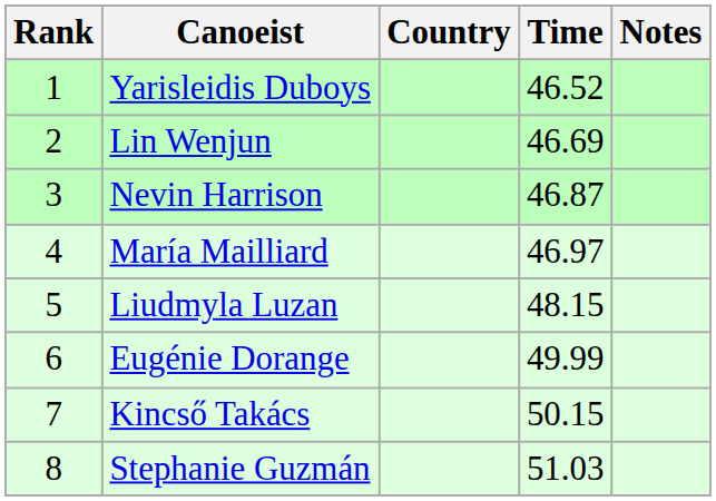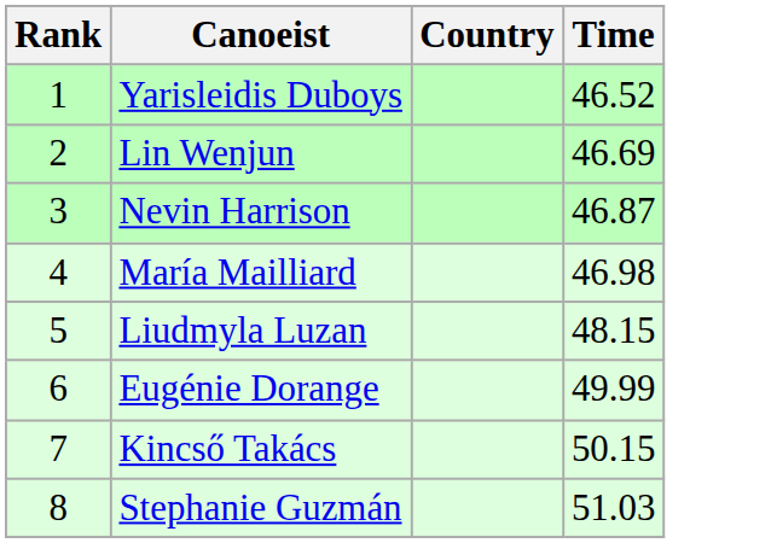 <table class="wikitable" style="text-align:center">
 <tr>
 <th>Rank</th>
 <th>Canoeist</th>
 <th>Country</th>
 <th>Time</th>
-<th>Notes</th>
 </tr>
 <tr bgcolor=bbffbb>
 <td>1</td>
 <td align="left"><a href='#'>Yarisleidis Duboys</a></td>
 <td align="left"></td>
 <td>46.52</td>
-<td></td>
 </tr>
 <tr bgcolor=bbffbb>
 <td>2</td>
 <td align="left"><a href='#'>Lin Wenjun</a></td>
 <td align="left"></td>
 <td>46.69</td>
-<td></td>
 </tr>
 <tr bgcolor=bbffbb>
 <td>3</td>
 <td align="left"><a href='#'>Nevin Harrison</a></td>
 <td align="left"></td>
 <td>46.87</td>
-<td></td>
 </tr>
 <tr bgcolor=ddffdd>
 <td>4</td>
 <td align="left"><a href='#'>María Mailliard</a></td>
 <td align="left"></td>
-<td>46.97</td>
-<td></td>
+<td>46.98</td>
 </tr>
 <tr bgcolor=ddffdd>
 <td>5</td>
 <td align="left"><a href='#'>Liudmyla Luzan</a></td>
 <td align="left"></td>
 <td>48.15</td>
-<td></td>
 </tr>
 <tr bgcolor=ddffdd>
 <td>6</td>
 <td align="left"><a href='#'>Eugénie Dorange</a></td>
 <td align="left"></td>
 <td>49.99</td>
-<td></td>
 </tr>
 <tr bgcolor=ddffdd>
 <td>7</td>
 <td align="left"><a href='#'>Kincső Takács</a></td>
 <td align="left"></td>
 <td>50.15</td>
-<td></td>
 </tr>
 <tr bgcolor=ddffdd>
 <td>8</td>
 <td align="left"><a href='#'>Stephanie Guzmán</a></td>
 <td align="left"></td>
 <td>51.03</td>
-<td></td>
 </tr>
 </table>
